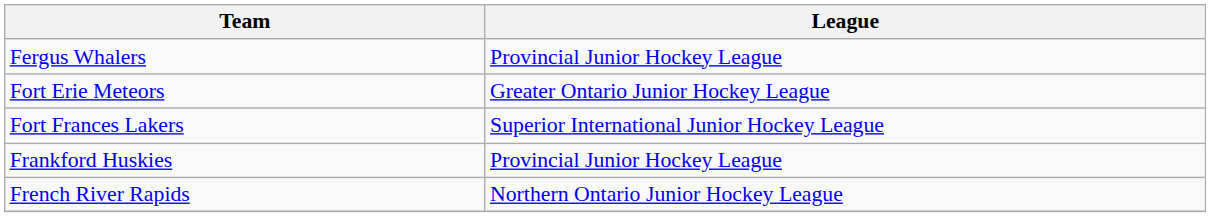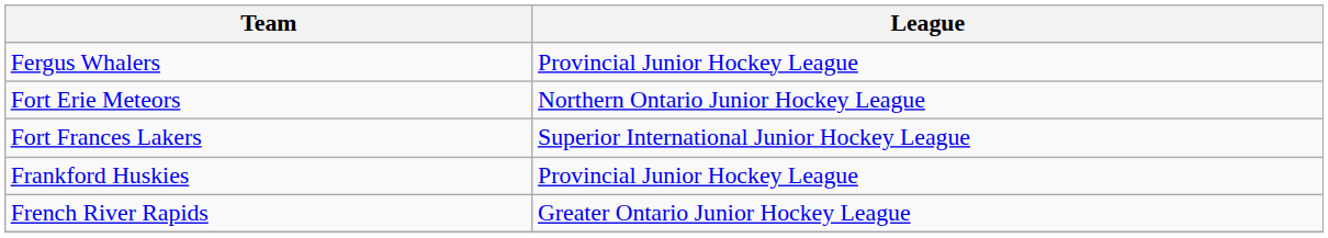 <table class="wikitable sortable" width=100%>
 <tr>
 <th width=40%>Team</th>
 <th width=60%>League</th>
 </tr>
 <tr>
 <td><a href='#'>Fergus Whalers</a></td>
 <td><a href='#'>Provincial Junior Hockey League</a></td>
 </tr>
 <tr>
 <td><a href='#'>Fort Erie Meteors</a></td>
-<td><a href='#'>Greater Ontario Junior Hockey League</a></td>
+<td><a href='#'>Northern Ontario Junior Hockey League</a></td>
 </tr>
 <tr>
 <td><a href='#'>Fort Frances Lakers</a></td>
 <td><a href='#'>Superior International Junior Hockey League</a></td>
 </tr>
 <tr>
 <td><a href='#'>Frankford Huskies</a></td>
 <td><a href='#'>Provincial Junior Hockey League</a></td>
 </tr>
 <tr>
 <td><a href='#'>French River Rapids</a></td>
-<td><a href='#'>Northern Ontario Junior Hockey League</a></td>
+<td><a href='#'>Greater Ontario Junior Hockey League</a></td>
 </tr>
 <tr>
 </tr>
 </table>
